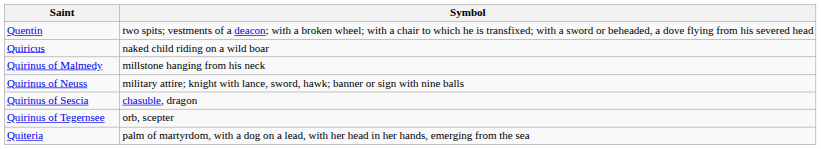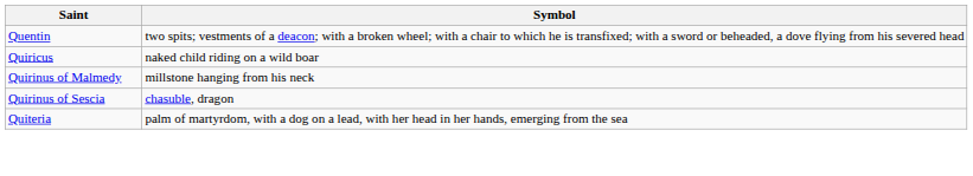 <table class="wikitable">
 <tr>
 <th scope="col" style="width: 10em;">Saint</th>
 <th scope="col">Symbol</th>
 </tr>
 <tr>
 <td><a href='#'>Quentin</a></td>
 <td>two spits; vestments of a <a href='#'>deacon</a>; with a broken wheel; with a chair to which he is transfixed; with a sword or beheaded, a dove flying from his severed head</td>
 </tr>
 <tr>
 <td><a href='#'>Quiricus</a></td>
 <td>naked child riding on a wild boar</td>
 </tr>
 <tr>
 <td><a href='#'>Quirinus of Malmedy</a></td>
 <td>millstone hanging from his neck</td>
 </tr>
 <tr>
-<td><a href='#'>Quirinus of Neuss</a></td>
-<td>military attire; knight with lance, sword, hawk; banner or sign with nine balls</td>
-</tr>
-<tr>
 <td><a href='#'>Quirinus of Sescia</a></td>
 <td><a href='#'>chasuble</a>, dragon</td>
-</tr>
-<tr>
-<td><a href='#'>Quirinus of Tegernsee</a></td>
-<td>orb, scepter</td>
 </tr>
 <tr>
 <td><a href='#'>Quiteria</a></td>
 <td>palm of martyrdom, with a dog on a lead, with her head in her hands, emerging from the sea</td>
 </tr>
 </table>
